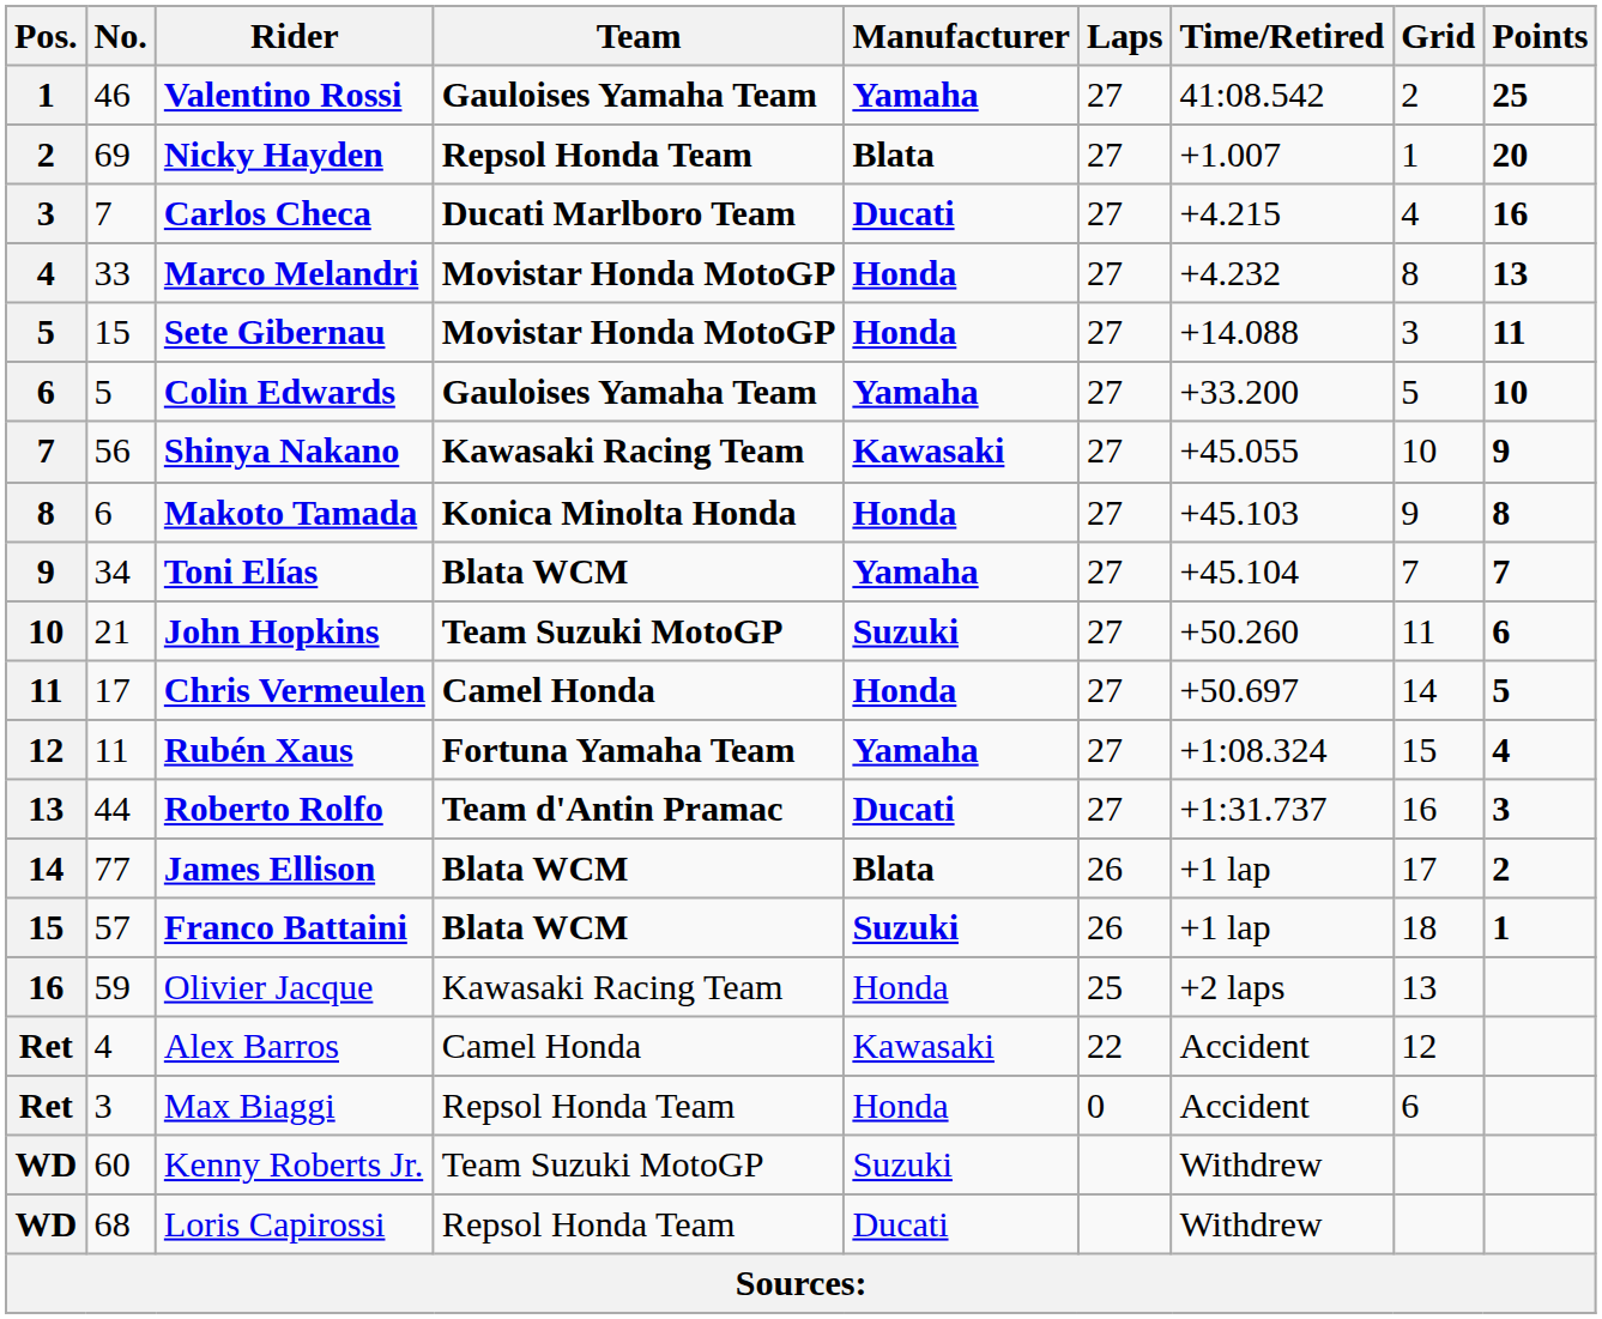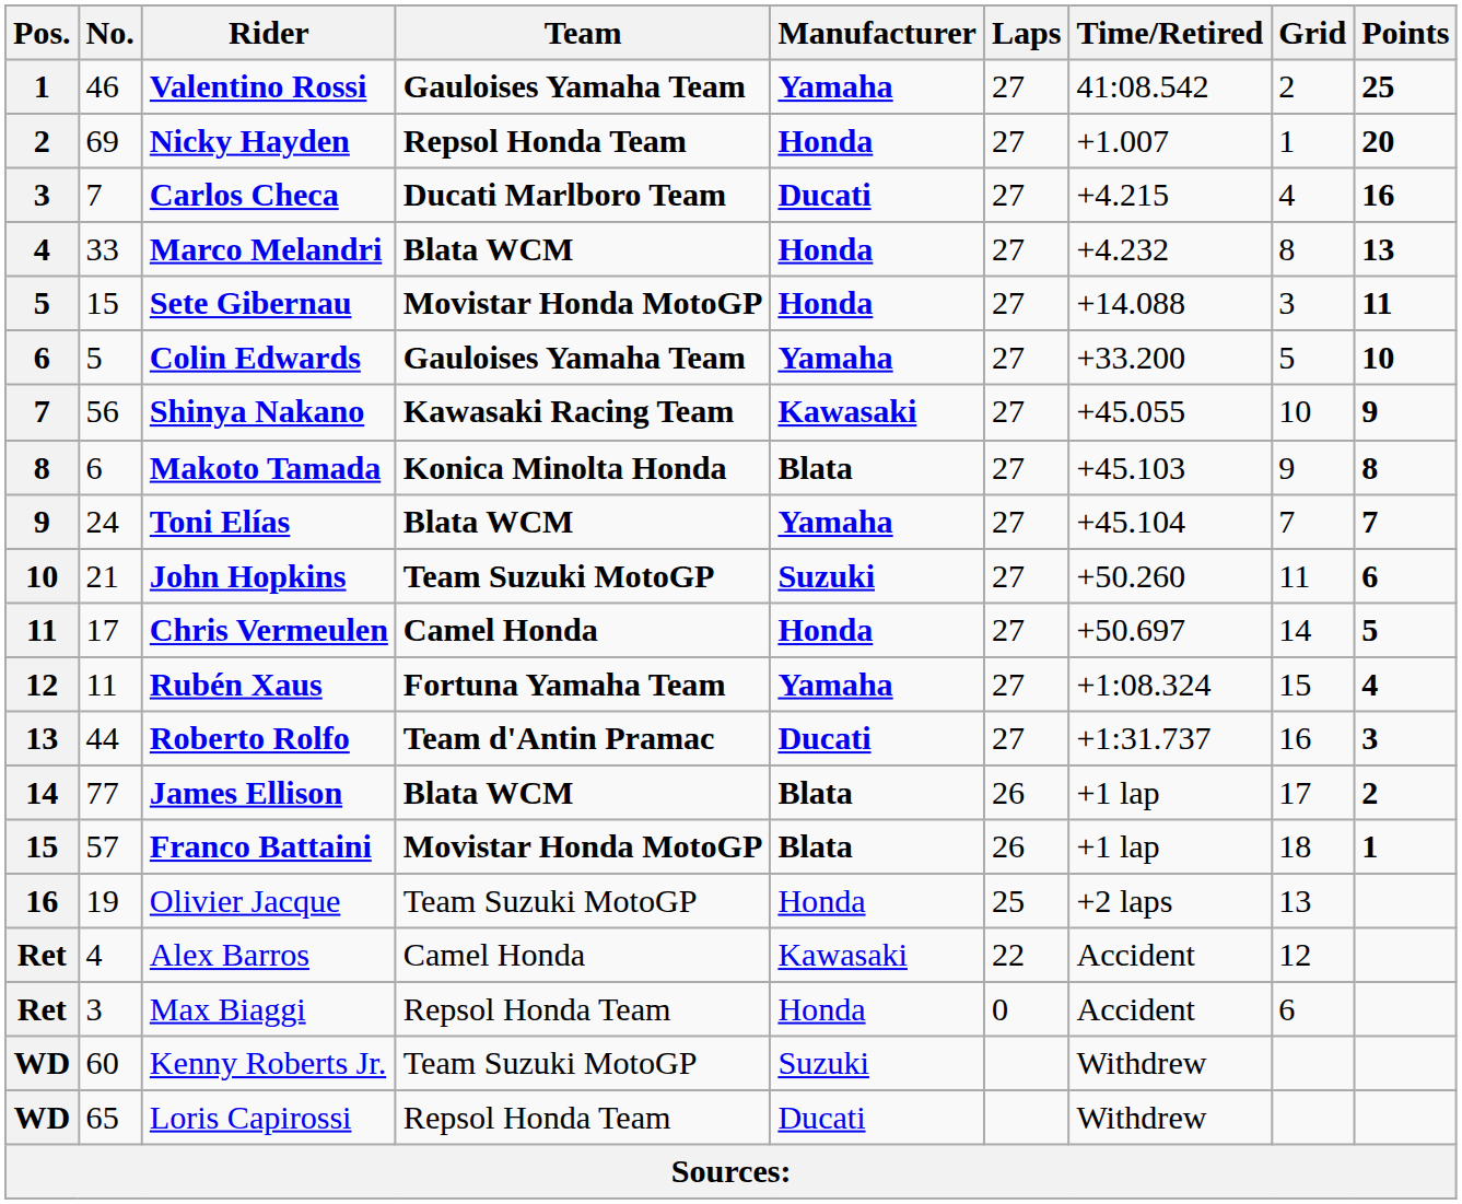 <table class="wikitable" style="font-size: 95%;">
 <tr>
 <th>Pos.</th>
 <th>No.</th>
 <th>Rider</th>
 <th>Team</th>
 <th>Manufacturer</th>
 <th>Laps</th>
 <th>Time/Retired</th>
 <th>Grid</th>
 <th>Points</th>
 </tr>
 <tr>
 <th>1</th>
 <td>46</td>
 <td> <strong><a href='#'>Valentino Rossi</a></strong></td>
 <td><strong>Gauloises Yamaha Team</strong></td>
 <td><strong><a href='#'>Yamaha</a></strong></td>
 <td>27</td>
 <td>41:08.542</td>
 <td>2</td>
 <td><strong>25</strong></td>
 </tr>
 <tr>
 <th>2</th>
 <td>69</td>
 <td> <strong><a href='#'>Nicky Hayden</a></strong></td>
 <td><strong>Repsol Honda Team</strong></td>
-<td><strong>Blata</strong></td>
+<td><strong><a href='#'>Honda</a></strong></td>
 <td>27</td>
 <td>+1.007</td>
 <td>1</td>
 <td><strong>20</strong></td>
 </tr>
 <tr>
 <th>3</th>
 <td>7</td>
 <td> <strong><a href='#'>Carlos Checa</a></strong></td>
 <td><strong>Ducati Marlboro Team</strong></td>
 <td><strong><a href='#'>Ducati</a></strong></td>
 <td>27</td>
 <td>+4.215</td>
 <td>4</td>
 <td><strong>16</strong></td>
 </tr>
 <tr>
 <th>4</th>
 <td>33</td>
 <td> <strong><a href='#'>Marco Melandri</a></strong></td>
-<td><strong>Movistar Honda MotoGP</strong></td>
+<td><strong>Blata WCM</strong></td>
 <td><strong><a href='#'>Honda</a></strong></td>
 <td>27</td>
 <td>+4.232</td>
 <td>8</td>
 <td><strong>13</strong></td>
 </tr>
 <tr>
 <th>5</th>
 <td>15</td>
 <td> <strong><a href='#'>Sete Gibernau</a></strong></td>
 <td><strong>Movistar Honda MotoGP</strong></td>
 <td><strong><a href='#'>Honda</a></strong></td>
 <td>27</td>
 <td>+14.088</td>
 <td>3</td>
 <td><strong>11</strong></td>
 </tr>
 <tr>
 <th>6</th>
 <td>5</td>
 <td> <strong><a href='#'>Colin Edwards</a></strong></td>
 <td><strong>Gauloises Yamaha Team</strong></td>
 <td><strong><a href='#'>Yamaha</a></strong></td>
 <td>27</td>
 <td>+33.200</td>
 <td>5</td>
 <td><strong>10</strong></td>
 </tr>
 <tr>
 <th>7</th>
 <td>56</td>
 <td> <strong><a href='#'>Shinya Nakano</a></strong></td>
 <td><strong>Kawasaki Racing Team</strong></td>
 <td><strong><a href='#'>Kawasaki</a></strong></td>
 <td>27</td>
 <td>+45.055</td>
 <td>10</td>
 <td><strong>9</strong></td>
 </tr>
 <tr>
 <th>8</th>
 <td>6</td>
 <td> <strong><a href='#'>Makoto Tamada</a></strong></td>
 <td><strong>Konica Minolta Honda</strong></td>
-<td><strong><a href='#'>Honda</a></strong></td>
+<td><strong>Blata</strong></td>
 <td>27</td>
 <td>+45.103</td>
 <td>9</td>
 <td><strong>8</strong></td>
 </tr>
 <tr>
 <th>9</th>
-<td>34</td>
+<td>24</td>
 <td> <strong><a href='#'>Toni Elías</a></strong></td>
 <td><strong>Blata WCM</strong></td>
 <td><strong><a href='#'>Yamaha</a></strong></td>
 <td>27</td>
 <td>+45.104</td>
 <td>7</td>
 <td><strong>7</strong></td>
 </tr>
 <tr>
 <th>10</th>
 <td>21</td>
 <td> <strong><a href='#'>John Hopkins</a></strong></td>
 <td><strong>Team Suzuki MotoGP</strong></td>
 <td><strong><a href='#'>Suzuki</a></strong></td>
 <td>27</td>
 <td>+50.260</td>
 <td>11</td>
 <td><strong>6</strong></td>
 </tr>
 <tr>
 <th>11</th>
 <td>17</td>
 <td> <strong><a href='#'>Chris Vermeulen</a></strong></td>
 <td><strong>Camel Honda</strong></td>
 <td><strong><a href='#'>Honda</a></strong></td>
 <td>27</td>
 <td>+50.697</td>
 <td>14</td>
 <td><strong>5</strong></td>
 </tr>
 <tr>
 <th>12</th>
 <td>11</td>
 <td> <strong><a href='#'>Rubén Xaus</a></strong></td>
 <td><strong>Fortuna Yamaha Team</strong></td>
 <td><strong><a href='#'>Yamaha</a></strong></td>
 <td>27</td>
 <td>+1:08.324</td>
 <td>15</td>
 <td><strong>4</strong></td>
 </tr>
 <tr>
 <th>13</th>
 <td>44</td>
 <td> <strong><a href='#'>Roberto Rolfo</a></strong></td>
 <td><strong>Team d'Antin Pramac</strong></td>
 <td><strong><a href='#'>Ducati</a></strong></td>
 <td>27</td>
 <td>+1:31.737</td>
 <td>16</td>
 <td><strong>3</strong></td>
 </tr>
 <tr>
 <th>14</th>
 <td>77</td>
 <td> <strong><a href='#'>James Ellison</a></strong></td>
 <td><strong>Blata WCM</strong></td>
 <td><strong>Blata</strong></td>
 <td>26</td>
 <td>+1 lap</td>
 <td>17</td>
 <td><strong>2</strong></td>
 </tr>
 <tr>
 <th>15</th>
 <td>57</td>
 <td> <strong><a href='#'>Franco Battaini</a></strong></td>
-<td><strong>Blata WCM</strong></td>
-<td><strong><a href='#'>Suzuki</a></strong></td>
+<td><strong>Movistar Honda MotoGP</strong></td>
+<td><strong>Blata</strong></td>
 <td>26</td>
 <td>+1 lap</td>
 <td>18</td>
 <td><strong>1</strong></td>
 </tr>
 <tr>
 <th>16</th>
-<td>59</td>
+<td>19</td>
 <td> <a href='#'>Olivier Jacque</a></td>
-<td>Kawasaki Racing Team</td>
+<td>Team Suzuki MotoGP</td>
 <td><a href='#'>Honda</a></td>
 <td>25</td>
 <td>+2 laps</td>
 <td>13</td>
 <td></td>
 </tr>
 <tr>
 <th>Ret</th>
 <td>4</td>
 <td> <a href='#'>Alex Barros</a></td>
 <td>Camel Honda</td>
 <td><a href='#'>Kawasaki</a></td>
 <td>22</td>
 <td>Accident</td>
 <td>12</td>
 <td></td>
 </tr>
 <tr>
 <th>Ret</th>
 <td>3</td>
 <td> <a href='#'>Max Biaggi</a></td>
 <td>Repsol Honda Team</td>
 <td><a href='#'>Honda</a></td>
 <td>0</td>
 <td>Accident</td>
 <td>6</td>
 <td></td>
 </tr>
 <tr>
 <th>WD</th>
 <td>60</td>
 <td> <a href='#'>Kenny Roberts Jr.</a></td>
 <td>Team Suzuki MotoGP</td>
 <td><a href='#'>Suzuki</a></td>
 <td></td>
 <td>Withdrew</td>
 <td></td>
 <td></td>
 </tr>
 <tr>
 <th>WD</th>
-<td>68</td>
+<td>65</td>
 <td> <a href='#'>Loris Capirossi</a></td>
 <td>Repsol Honda Team</td>
 <td><a href='#'>Ducati</a></td>
 <td></td>
 <td>Withdrew</td>
 <td></td>
 <td></td>
 </tr>
 <tr>
 <th colspan=9>Sources:</th>
 </tr>
 </table>
